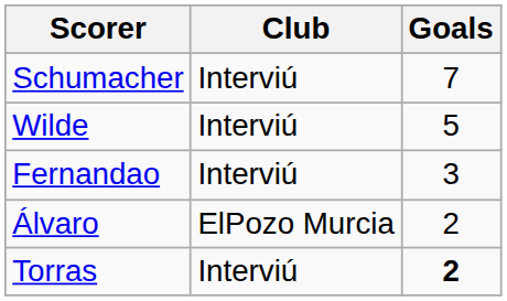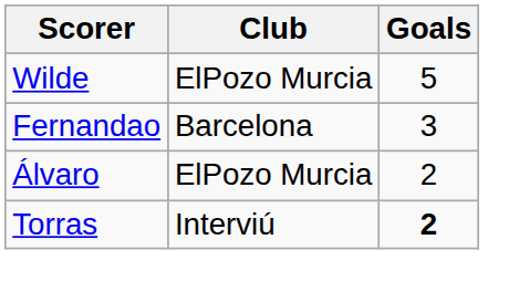 <table class="sortable wikitable">
 <tr>
 <th>Scorer</th>
 <th>Club</th>
 <th>Goals</th>
 </tr>
 <tr>
-<td> <a href='#'>Schumacher</a></td>
-<td>Interviú</td>
-<td style="text-align:center;">7</td>
-</tr>
-<tr>
 <td> <a href='#'>Wilde</a></td>
-<td>Interviú</td>
+<td>ElPozo Murcia</td>
 <td style="text-align:center;">5</td>
 </tr>
 <tr>
 <td> <a href='#'>Fernandao</a></td>
-<td>Interviú</td>
+<td>Barcelona</td>
 <td style="text-align:center;">3</td>
 </tr>
 <tr>
 <td> <a href='#'>Álvaro</a></td>
 <td>ElPozo Murcia</td>
 <td style="text-align:center;">2</td>
 </tr>
 <tr>
 <td> <a href='#'>Torras</a></td>
 <td>Interviú</td>
 <td style="text-align:center;"><strong>2</strong></td>
 </tr>
 </table>
